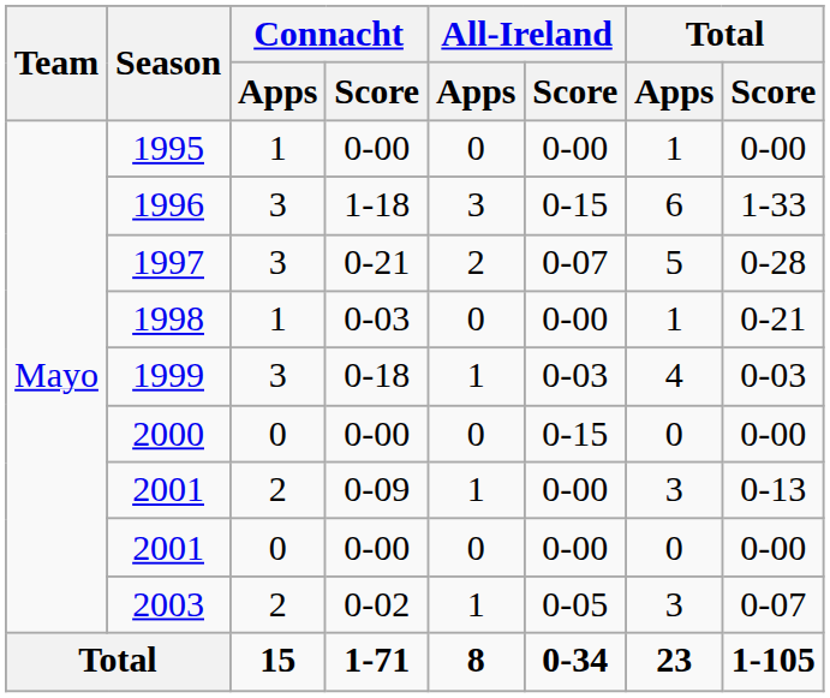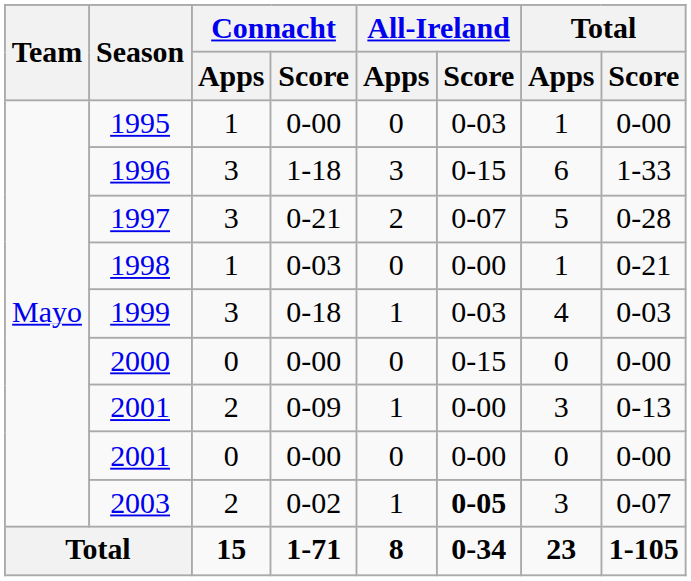 <table class="wikitable" style="text-align:center">
 <tr>
 <th rowspan="2">Team</th>
 <th rowspan="2">Season</th>
 <th colspan="2"><a href='#'>Connacht</a></th>
 <th colspan="2"><a href='#'>All-Ireland</a></th>
 <th colspan="2">Total</th>
 </tr>
 <tr>
 <th>Apps</th>
 <th>Score</th>
 <th>Apps</th>
 <th>Score</th>
 <th>Apps</th>
 <th>Score</th>
 </tr>
 <tr>
 <td rowspan="9"><a href='#'>Mayo</a></td>
 <td><a href='#'>1995</a></td>
 <td>1</td>
 <td>0-00</td>
 <td>0</td>
-<td>0-00</td>
+<td>0-03</td>
 <td>1</td>
 <td>0-00</td>
 </tr>
 <tr>
 <td><a href='#'>1996</a></td>
 <td>3</td>
 <td>1-18</td>
 <td>3</td>
 <td>0-15</td>
 <td>6</td>
 <td>1-33</td>
 </tr>
 <tr>
 <td><a href='#'>1997</a></td>
 <td>3</td>
 <td>0-21</td>
 <td>2</td>
 <td>0-07</td>
 <td>5</td>
 <td>0-28</td>
 </tr>
 <tr>
 <td><a href='#'>1998</a></td>
 <td>1</td>
 <td>0-03</td>
 <td>0</td>
 <td>0-00</td>
 <td>1</td>
 <td>0-21</td>
 </tr>
 <tr>
 <td><a href='#'>1999</a></td>
 <td>3</td>
 <td>0-18</td>
 <td>1</td>
 <td>0-03</td>
 <td>4</td>
 <td>0-03</td>
 </tr>
 <tr>
 <td><a href='#'>2000</a></td>
 <td>0</td>
 <td>0-00</td>
 <td>0</td>
 <td>0-15</td>
 <td>0</td>
 <td>0-00</td>
 </tr>
 <tr>
 <td><a href='#'>2001</a></td>
 <td>2</td>
 <td>0-09</td>
 <td>1</td>
 <td>0-00</td>
 <td>3</td>
 <td>0-13</td>
 </tr>
 <tr>
 <td><a href='#'>2001</a></td>
 <td>0</td>
 <td>0-00</td>
 <td>0</td>
 <td>0-00</td>
 <td>0</td>
 <td>0-00</td>
 </tr>
 <tr>
 <td><a href='#'>2003</a></td>
 <td>2</td>
 <td>0-02</td>
 <td>1</td>
-<td>0-05</td>
+<td><strong>0-05</strong></td>
 <td>3</td>
 <td>0-07</td>
 </tr>
 <tr>
 <th colspan="2">Total</th>
 <td><strong>15</strong></td>
 <td><strong>1-71</strong></td>
 <td><strong>8</strong></td>
 <td><strong>0-34</strong></td>
 <td><strong>23</strong></td>
 <td><strong>1-105</strong></td>
 </tr>
 </table>
